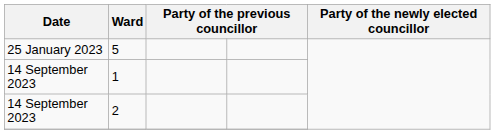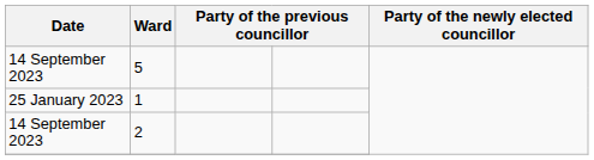 <table class="wikitable">
 <tr>
 <th>Date</th>
 <th>Ward</th>
 <th colspan=2>Party of the previous councillor</th>
 <th colspan=2>Party of the newly elected councillor</th>
 </tr>
 <tr>
-<td>25 January 2023</td>
+<td>14 September 2023</td>
 <td>5</td>
 <td></td>
 <td></td>
 </tr>
 <tr>
-<td>14 September 2023</td>
+<td>25 January 2023</td>
 <td>1</td>
 <td></td>
 <td></td>
 </tr>
 <tr>
 <td>14 September 2023</td>
 <td>2</td>
 <td></td>
 <td></td>
 </tr>
 <tr>
 </tr>
 </table>
